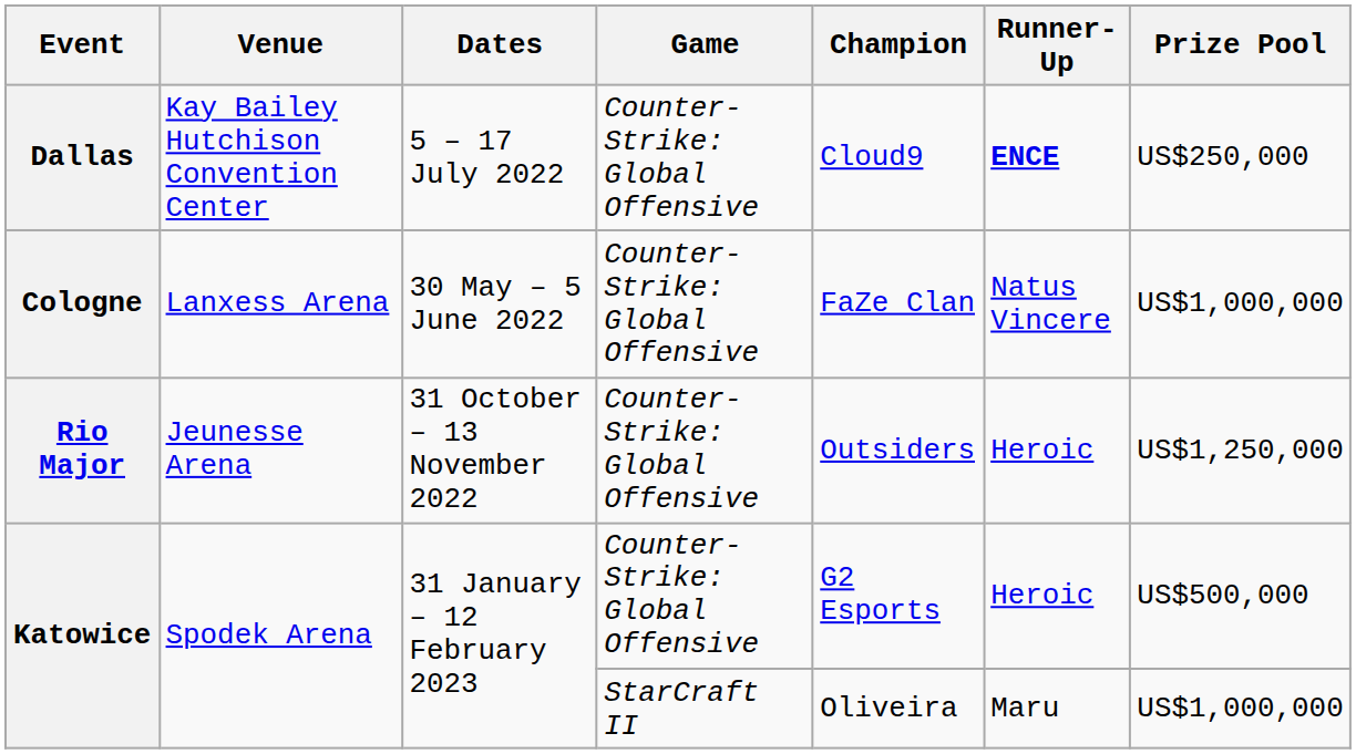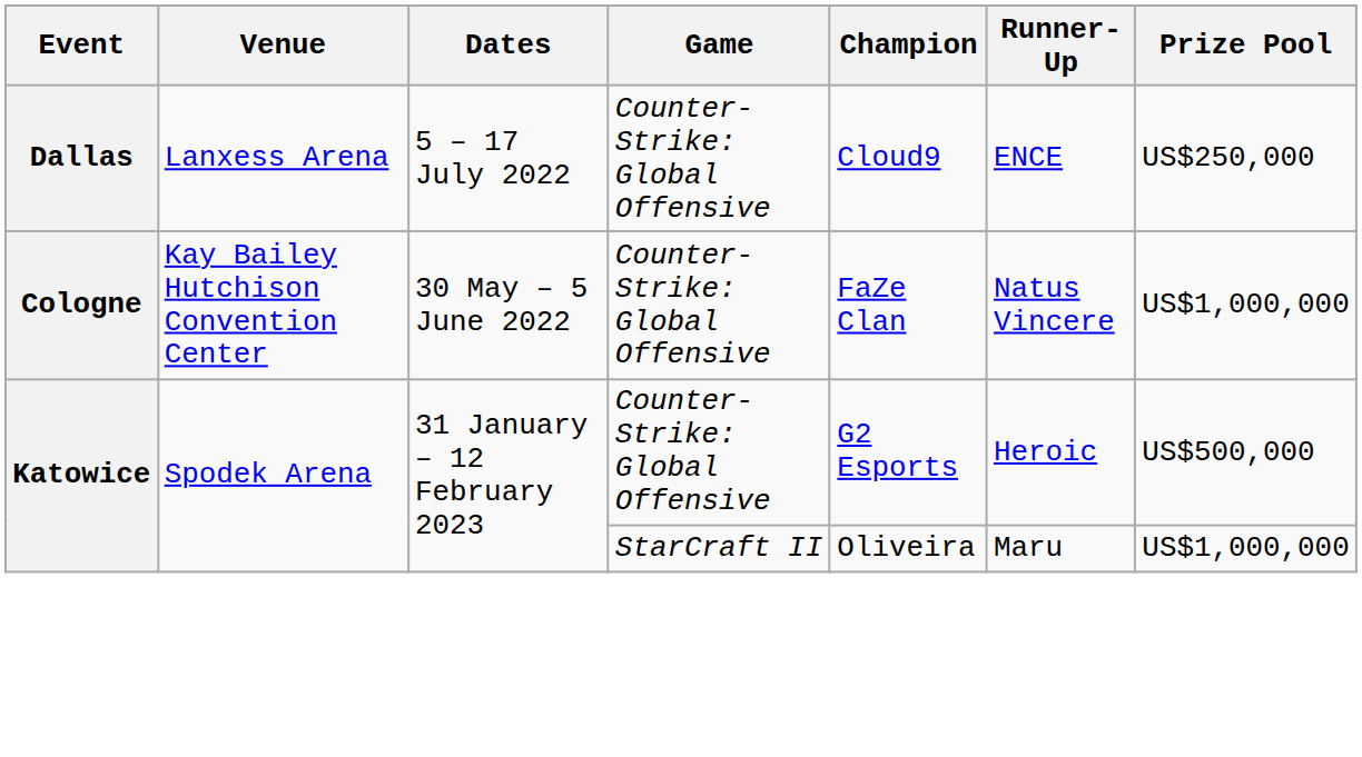 <table class="wikitable">
 <tr>
 <th>Event</th>
 <th>Venue</th>
 <th>Dates</th>
 <th>Game</th>
 <th>Champion</th>
 <th>Runner-Up</th>
 <th>Prize Pool</th>
 </tr>
 <tr>
 <th>Dallas</th>
-<td><a href='#'>Kay Bailey Hutchison Convention Center</a></td>
+<td><a href='#'>Lanxess Arena</a></td>
 <td>5 – 17 July 2022</td>
 <td><em>Counter-Strike: Global Offensive</em></td>
 <td><a href='#'>Cloud9</a></td>
-<td><strong><a href='#'>ENCE</a></strong></td>
+<td><a href='#'>ENCE</a></td>
 <td>US$250,000</td>
 </tr>
 <tr>
 <th>Cologne</th>
-<td><a href='#'>Lanxess Arena</a></td>
+<td><a href='#'>Kay Bailey Hutchison Convention Center</a></td>
 <td>30 May – 5 June 2022</td>
 <td><em>Counter-Strike: Global Offensive</em></td>
 <td><a href='#'>FaZe Clan</a></td>
 <td><a href='#'>Natus Vincere</a></td>
 <td>US$1,000,000</td>
-</tr>
-<tr>
-<th><a href='#'>Rio Major</a></th>
-<td><a href='#'>Jeunesse Arena</a></td>
-<td>31 October – 13 November 2022</td>
-<td><em>Counter-Strike: Global Offensive</em></td>
-<td><a href='#'>Outsiders</a></td>
-<td><a href='#'>Heroic</a></td>
-<td>US$1,250,000</td>
 </tr>
 <tr>
 <th rowspan=2>Katowice</th>
 <td rowspan=2><a href='#'>Spodek Arena</a></td>
 <td rowspan=2>31 January – 12 February 2023</td>
 <td><em>Counter-Strike: Global Offensive</em></td>
 <td><a href='#'>G2 Esports</a></td>
 <td><a href='#'>Heroic</a></td>
 <td>US$500,000</td>
 </tr>
 <tr>
 <td><em>StarCraft II</em></td>
 <td>Oliveira</td>
 <td>Maru</td>
 <td>US$1,000,000</td>
 </tr>
 </table>
